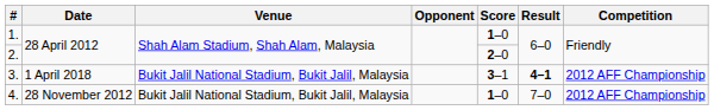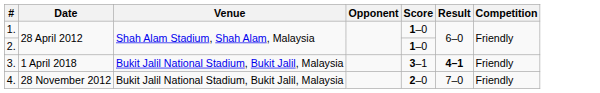 <table class="wikitable" style="text-align:left; font-size:95%;">
 <tr style="text-align:center">
 <th>#</th>
 <th>Date</th>
 <th>Venue</th>
 <th>Opponent</th>
 <th>Score</th>
 <th>Result</th>
 <th>Competition</th>
 </tr>
 <tr>
 <td>1.</td>
 <td rowspan="2">28 April 2012</td>
 <td rowspan="2"><a href='#'>Shah Alam Stadium</a>, <a href='#'>Shah Alam</a>, Malaysia</td>
 <td rowspan="2"></td>
 <td align=center><strong>1</strong>–0</td>
 <td rowspan="2" align=center>6–0</td>
 <td rowspan="2">Friendly</td>
 </tr>
 <tr>
 <td>2.</td>
-<td align=center><strong>2</strong>–0</td>
+<td align=center><strong>1</strong>–0</td>
 </tr>
 <tr>
 <td>3.</td>
 <td>1 April 2018</td>
 <td><a href='#'>Bukit Jalil National Stadium</a>, <a href='#'>Bukit Jalil</a>, Malaysia</td>
 <td></td>
 <td align=center><strong>3</strong>–1</td>
 <td align=center><strong>4–1</strong></td>
-<td><a href='#'>2012 AFF Championship</a></td>
+<td>Friendly</td>
 </tr>
 <tr>
 <td>4.</td>
 <td>28 November 2012</td>
 <td>Bukit Jalil National Stadium, Bukit Jalil, Malaysia</td>
 <td></td>
-<td align=center><strong>1</strong>–0</td>
+<td align=center><strong>2</strong>–0</td>
 <td align=center>7–0</td>
-<td><a href='#'>2012 AFF Championship</a></td>
+<td>Friendly</td>
 </tr>
 </table>
